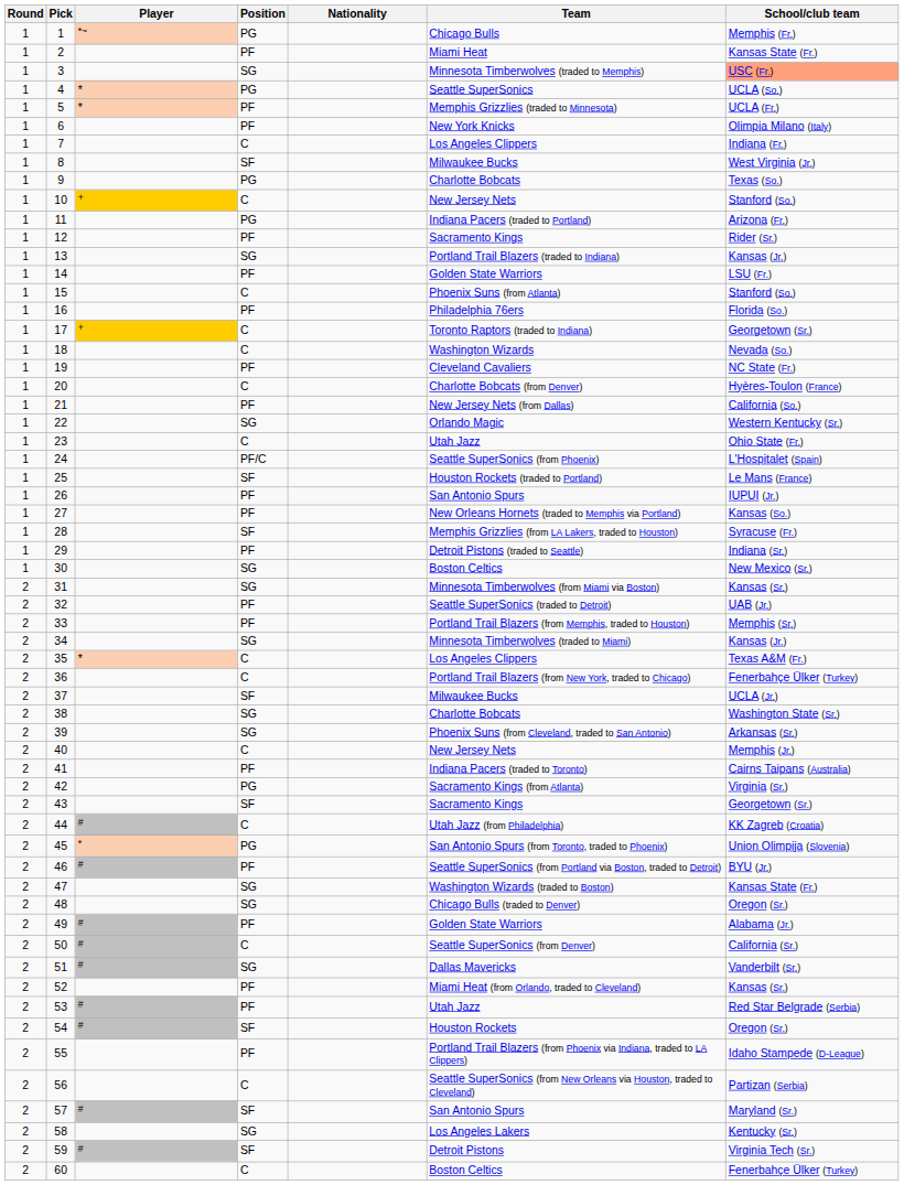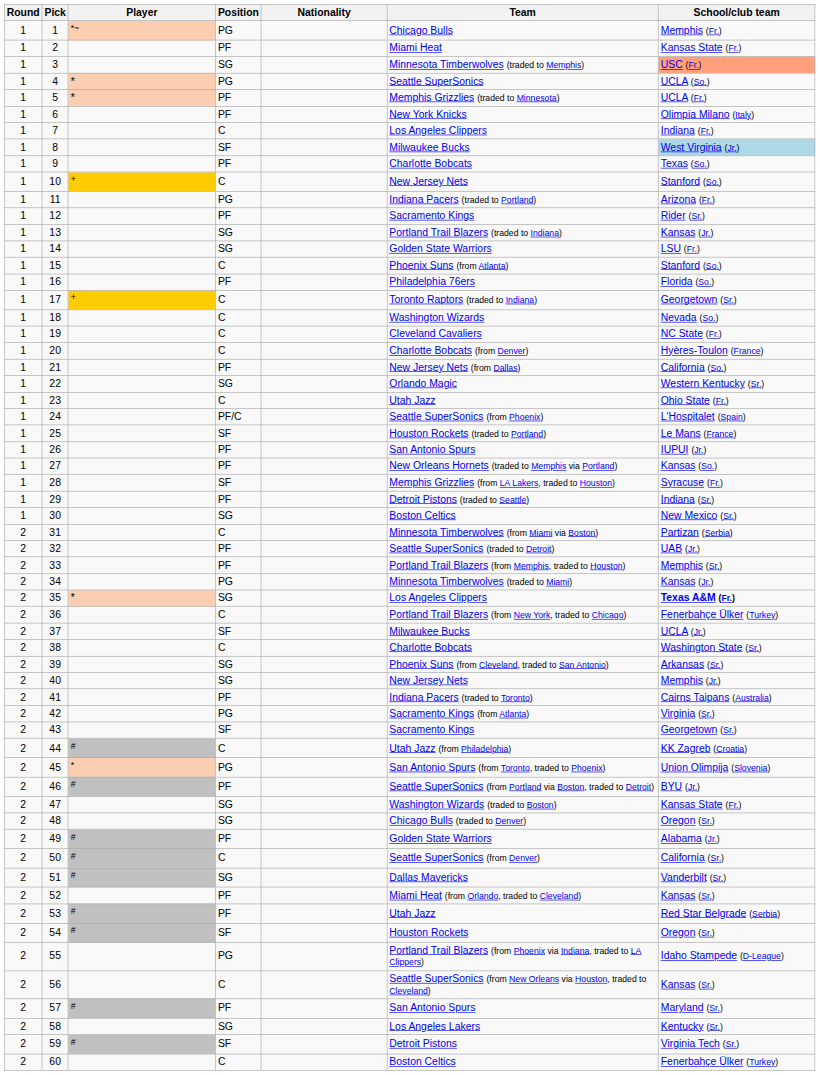 <table class="wikitable sortable sortable">
 <tr>
 <th width="1%">Round</th>
 <th width="1%">Pick</th>
 <th width="19%">Player</th>
 <th width="1%">Position</th>
 <th width="16%">Nationality</th>
 <th width="35%">Team</th>
 <th width="20%">School/club team</th>
 </tr>
 <tr>
 <td align=center>1</td>
 <td align=center>1</td>
 <td bgcolor="#FBCEB1"><sup>*~</sup></td>
 <td>PG</td>
 <td></td>
 <td><a href='#'>Chicago Bulls</a></td>
 <td><a href='#'>Memphis</a> <small>(<a href='#'>Fr.</a>)</small></td>
 </tr>
 <tr>
 <td align=center>1</td>
 <td align=center>2</td>
 <td></td>
 <td>PF</td>
 <td></td>
 <td><a href='#'>Miami Heat</a></td>
 <td><a href='#'>Kansas State</a> <small>(<a href='#'>Fr.</a>)</small></td>
 </tr>
 <tr>
 <td align=center>1</td>
 <td align=center>3</td>
 <td></td>
 <td>SG</td>
 <td></td>
 <td><a href='#'>Minnesota Timberwolves</a> <small>(traded to <a href='#'>Memphis</a>)</small></td>
 <td style="background: lightsalmon;"><a href='#'>USC</a> <small>(<a href='#'>Fr.</a>)</small></td>
 </tr>
 <tr>
 <td align=center>1</td>
 <td align=center>4</td>
 <td bgcolor="#FBCEB1">*</td>
 <td>PG</td>
 <td></td>
 <td><a href='#'>Seattle SuperSonics</a></td>
 <td><a href='#'>UCLA</a> <small>(<a href='#'>So.</a>)</small></td>
 </tr>
 <tr>
 <td align=center>1</td>
 <td align=center>5</td>
 <td bgcolor="#FBCEB1">*</td>
 <td>PF</td>
 <td></td>
 <td><a href='#'>Memphis Grizzlies</a> <small>(traded to <a href='#'>Minnesota</a>)</small></td>
 <td><a href='#'>UCLA</a> <small>(<a href='#'>Fr.</a>)</small></td>
 </tr>
 <tr>
 <td align=center>1</td>
 <td align=center>6</td>
 <td></td>
 <td>PF</td>
 <td></td>
 <td><a href='#'>New York Knicks</a></td>
 <td><a href='#'>Olimpia Milano</a> <small>(<a href='#'>Italy</a>)</small></td>
 </tr>
 <tr>
 <td align=center>1</td>
 <td align=center>7</td>
 <td></td>
 <td>C</td>
 <td></td>
 <td><a href='#'>Los Angeles Clippers</a></td>
 <td><a href='#'>Indiana</a> <small>(<a href='#'>Fr.</a>)</small></td>
 </tr>
 <tr>
 <td align=center>1</td>
 <td align=center>8</td>
 <td></td>
 <td>SF</td>
 <td></td>
 <td><a href='#'>Milwaukee Bucks</a></td>
-<td><a href='#'>West Virginia</a> <small>(<a href='#'>Jr.</a>)</small></td>
+<td style="background: lightblue;"><a href='#'>West Virginia</a> <small>(<a href='#'>Jr.</a>)</small></td>
 </tr>
 <tr>
 <td align=center>1</td>
 <td align=center>9</td>
 <td></td>
-<td>PG</td>
+<td>PF</td>
 <td></td>
 <td><a href='#'>Charlotte Bobcats</a></td>
 <td><a href='#'>Texas</a> <small>(<a href='#'>So.</a>)</small></td>
 </tr>
 <tr>
 <td align=center>1</td>
 <td align=center>10</td>
 <td bgcolor="#FFCC00"><sup>+</sup></td>
 <td>C</td>
 <td></td>
 <td><a href='#'>New Jersey Nets</a></td>
 <td><a href='#'>Stanford</a> <small>(<a href='#'>So.</a>)</small></td>
 </tr>
 <tr>
 <td align=center>1</td>
 <td align=center>11</td>
 <td></td>
 <td>PG</td>
 <td></td>
 <td><a href='#'>Indiana Pacers</a> <small>(traded to <a href='#'>Portland</a>)</small></td>
 <td><a href='#'>Arizona</a> <small>(<a href='#'>Fr.</a>)</small></td>
 </tr>
 <tr>
 <td align=center>1</td>
 <td align=center>12</td>
 <td></td>
 <td>PF</td>
 <td></td>
 <td><a href='#'>Sacramento Kings</a></td>
 <td><a href='#'>Rider</a> <small>(<a href='#'>Sr.</a>)</small></td>
 </tr>
 <tr>
 <td align=center>1</td>
 <td align=center>13</td>
 <td></td>
 <td>SG</td>
 <td></td>
 <td><a href='#'>Portland Trail Blazers</a> <small>(traded to <a href='#'>Indiana</a>)</small></td>
 <td><a href='#'>Kansas</a> <small>(<a href='#'>Jr.</a>)</small></td>
 </tr>
 <tr>
 <td align=center>1</td>
 <td align=center>14</td>
 <td></td>
-<td>PF</td>
+<td>SG</td>
 <td></td>
 <td><a href='#'>Golden State Warriors</a></td>
 <td><a href='#'>LSU</a> <small>(<a href='#'>Fr.</a>)</small></td>
 </tr>
 <tr>
 <td align=center>1</td>
 <td align=center>15</td>
 <td></td>
 <td>C</td>
 <td></td>
 <td><a href='#'>Phoenix Suns</a> <small>(from <a href='#'>Atlanta</a>)</small></td>
 <td><a href='#'>Stanford</a> <small>(<a href='#'>So.</a>)</small></td>
 </tr>
 <tr>
 <td align=center>1</td>
 <td align=center>16</td>
 <td></td>
 <td>PF</td>
 <td></td>
 <td><a href='#'>Philadelphia 76ers</a></td>
 <td><a href='#'>Florida</a> <small>(<a href='#'>So.</a>)</small></td>
 </tr>
 <tr>
 <td align=center>1</td>
 <td align=center>17</td>
 <td bgcolor="#FFCC00"><sup>+</sup></td>
 <td>C</td>
 <td></td>
 <td><a href='#'>Toronto Raptors</a> <small>(traded to <a href='#'>Indiana</a>)</small></td>
 <td><a href='#'>Georgetown</a> <small>(<a href='#'>Sr.</a>)</small></td>
 </tr>
 <tr>
 <td align=center>1</td>
 <td align=center>18</td>
 <td></td>
 <td>C</td>
 <td></td>
 <td><a href='#'>Washington Wizards</a></td>
 <td><a href='#'>Nevada</a> <small>(<a href='#'>So.</a>)</small></td>
 </tr>
 <tr>
 <td align=center>1</td>
 <td align=center>19</td>
 <td></td>
-<td>PF</td>
+<td>C</td>
 <td></td>
 <td><a href='#'>Cleveland Cavaliers</a></td>
 <td><a href='#'>NC State</a> <small>(<a href='#'>Fr.</a>)</small></td>
 </tr>
 <tr>
 <td align=center>1</td>
 <td align=center>20</td>
 <td></td>
 <td>C</td>
 <td></td>
 <td><a href='#'>Charlotte Bobcats</a> <small>(from <a href='#'>Denver</a>)</small></td>
 <td><a href='#'>Hyères-Toulon</a> <small>(<a href='#'>France</a>)</small></td>
 </tr>
 <tr>
 <td align=center>1</td>
 <td align=center>21</td>
 <td></td>
 <td>PF</td>
 <td></td>
 <td><a href='#'>New Jersey Nets</a> <small>(from <a href='#'>Dallas</a>)</small></td>
 <td><a href='#'>California</a> <small>(<a href='#'>So.</a>)</small></td>
 </tr>
 <tr>
 <td align=center>1</td>
 <td align=center>22</td>
 <td></td>
 <td>SG</td>
 <td></td>
 <td><a href='#'>Orlando Magic</a></td>
 <td><a href='#'>Western Kentucky</a> <small>(<a href='#'>Sr.</a>)</small></td>
 </tr>
 <tr>
 <td align=center>1</td>
 <td align=center>23</td>
 <td></td>
 <td>C</td>
 <td></td>
 <td><a href='#'>Utah Jazz</a></td>
 <td><a href='#'>Ohio State</a> <small>(<a href='#'>Fr.</a>)</small></td>
 </tr>
 <tr>
 <td align=center>1</td>
 <td align=center>24</td>
 <td></td>
 <td>PF/C</td>
 <td></td>
 <td><a href='#'>Seattle SuperSonics</a> <small>(from <a href='#'>Phoenix</a>)</small></td>
 <td><a href='#'>L'Hospitalet</a> <small>(<a href='#'>Spain</a>)</small></td>
 </tr>
 <tr>
 <td align=center>1</td>
 <td align=center>25</td>
 <td></td>
 <td>SF</td>
 <td></td>
 <td><a href='#'>Houston Rockets</a> <small>(traded to <a href='#'>Portland</a>)</small></td>
 <td><a href='#'>Le Mans</a> <small>(<a href='#'>France</a>)</small></td>
 </tr>
 <tr>
 <td align=center>1</td>
 <td align=center>26</td>
 <td></td>
 <td>PF</td>
 <td></td>
 <td><a href='#'>San Antonio Spurs</a></td>
 <td><a href='#'>IUPUI</a> <small>(<a href='#'>Jr.</a>)</small></td>
 </tr>
 <tr>
 <td align=center>1</td>
 <td align=center>27</td>
 <td></td>
 <td>PF</td>
 <td></td>
 <td><a href='#'>New Orleans Hornets</a> <small>(traded to <a href='#'>Memphis</a> via <a href='#'>Portland</a>)</small></td>
 <td><a href='#'>Kansas</a> <small>(<a href='#'>So.</a>)</small></td>
 </tr>
 <tr>
 <td align=center>1</td>
 <td align=center>28</td>
 <td></td>
 <td>SF</td>
 <td></td>
 <td><a href='#'>Memphis Grizzlies</a> <small>(from <a href='#'>LA Lakers</a></small><small>, traded to <a href='#'>Houston</a>)</small></td>
 <td><a href='#'>Syracuse</a> <small>(<a href='#'>Fr.</a>)</small></td>
 </tr>
 <tr>
 <td align=center>1</td>
 <td align=center>29</td>
 <td></td>
 <td>PF</td>
 <td></td>
 <td><a href='#'>Detroit Pistons</a> <small>(traded to <a href='#'>Seattle</a>)</small></td>
 <td><a href='#'>Indiana</a> <small>(<a href='#'>Sr.</a>)</small></td>
 </tr>
 <tr>
 <td align=center>1</td>
 <td align=center>30</td>
 <td></td>
 <td>SG</td>
 <td></td>
 <td><a href='#'>Boston Celtics</a></td>
 <td><a href='#'>New Mexico</a> <small>(<a href='#'>Sr.</a>)</small></td>
 </tr>
 <tr>
 <td align=center>2</td>
 <td align=center>31</td>
 <td></td>
-<td>SG</td>
+<td>C</td>
 <td></td>
 <td><a href='#'>Minnesota Timberwolves</a> <small>(from <a href='#'>Miami</a> via <a href='#'>Boston</a>)</small></td>
-<td><a href='#'>Kansas</a> <small>(<a href='#'>Sr.</a>)</small></td>
+<td><a href='#'>Partizan</a> <small>(<a href='#'>Serbia</a>)</small></td>
 </tr>
 <tr>
 <td align=center>2</td>
 <td align=center>32</td>
 <td></td>
 <td>PF</td>
 <td></td>
 <td><a href='#'>Seattle SuperSonics</a> <small>(traded to <a href='#'>Detroit</a>)</small></td>
 <td><a href='#'>UAB</a> <small>(<a href='#'>Jr.</a>)</small></td>
 </tr>
 <tr>
 <td align=center>2</td>
 <td align=center>33</td>
 <td></td>
 <td>PF</td>
 <td></td>
 <td><a href='#'>Portland Trail Blazers</a> <small>(from <a href='#'>Memphis</a></small><small>, traded to <a href='#'>Houston</a>)</small></td>
 <td><a href='#'>Memphis</a> <small>(<a href='#'>Sr.</a>)</small></td>
 </tr>
 <tr>
 <td align=center>2</td>
 <td align=center>34</td>
 <td></td>
-<td>SG</td>
+<td>PG</td>
 <td></td>
 <td><a href='#'>Minnesota Timberwolves</a> <small>(traded to <a href='#'>Miami</a>)</small></td>
 <td><a href='#'>Kansas</a> <small>(<a href='#'>Jr.</a>)</small></td>
 </tr>
 <tr>
 <td align=center>2</td>
 <td align=center>35</td>
 <td bgcolor="#FBCEB1">*</td>
-<td>C</td>
+<td>SG</td>
 <td></td>
 <td><a href='#'>Los Angeles Clippers</a></td>
-<td><a href='#'>Texas A&M</a> <small>(<a href='#'>Fr.</a>)</small></td>
+<td><strong><a href='#'>Texas A&M</a> <small>(<a href='#'>Fr.</a>)</small></strong></td>
 </tr>
 <tr>
 <td align=center>2</td>
 <td align=center>36</td>
 <td></td>
 <td>C</td>
 <td></td>
 <td><a href='#'>Portland Trail Blazers</a> <small>(from <a href='#'>New York</a></small><small>, traded to <a href='#'>Chicago</a>)</small></td>
 <td><a href='#'>Fenerbahçe Ülker</a> <small>(<a href='#'>Turkey</a>)</small></td>
 </tr>
 <tr>
 <td align=center>2</td>
 <td align=center>37</td>
 <td></td>
 <td>SF</td>
 <td></td>
 <td><a href='#'>Milwaukee Bucks</a></td>
 <td><a href='#'>UCLA</a> <small>(<a href='#'>Jr.</a>)</small></td>
 </tr>
 <tr>
 <td align=center>2</td>
 <td align=center>38</td>
 <td></td>
-<td>SG</td>
+<td>C</td>
 <td></td>
 <td><a href='#'>Charlotte Bobcats</a></td>
 <td><a href='#'>Washington State</a> <small>(<a href='#'>Sr.</a>)</small></td>
 </tr>
 <tr>
 <td align=center>2</td>
 <td align=center>39</td>
 <td></td>
 <td>SG</td>
 <td></td>
 <td><a href='#'>Phoenix Suns</a> <small>(from <a href='#'>Cleveland</a></small><small>, traded to <a href='#'>San Antonio</a>)</small></td>
 <td><a href='#'>Arkansas</a> <small>(<a href='#'>Sr.</a>)</small></td>
 </tr>
 <tr>
 <td align=center>2</td>
 <td align=center>40</td>
 <td></td>
-<td>C</td>
+<td>SG</td>
 <td></td>
 <td><a href='#'>New Jersey Nets</a></td>
 <td><a href='#'>Memphis</a> <small>(<a href='#'>Jr.</a>)</small></td>
 </tr>
 <tr>
 <td align=center>2</td>
 <td align=center>41</td>
 <td></td>
 <td>PF</td>
 <td></td>
 <td><a href='#'>Indiana Pacers</a> <small>(traded to <a href='#'>Toronto</a>)</small></td>
 <td><a href='#'>Cairns Taipans</a> <small>(<a href='#'>Australia</a>)</small></td>
 </tr>
 <tr>
 <td align=center>2</td>
 <td align=center>42</td>
 <td></td>
 <td>PG</td>
 <td></td>
 <td><a href='#'>Sacramento Kings</a> <small>(from <a href='#'>Atlanta</a>)</small></td>
 <td><a href='#'>Virginia</a> <small>(<a href='#'>Sr.</a>)</small></td>
 </tr>
 <tr>
 <td align=center>2</td>
 <td align=center>43</td>
 <td></td>
 <td>SF</td>
 <td></td>
 <td><a href='#'>Sacramento Kings</a></td>
 <td><a href='#'>Georgetown</a> <small>(<a href='#'>Sr.</a>)</small></td>
 </tr>
 <tr>
 <td align=center>2</td>
 <td align=center>44</td>
 <td bgcolor="#C0C0C0"><sup>#</sup></td>
 <td>C</td>
 <td></td>
 <td><a href='#'>Utah Jazz</a> <small>(from <a href='#'>Philadelphia</a>)</small></td>
 <td><a href='#'>KK Zagreb</a> <small>(<a href='#'>Croatia</a>)</small></td>
 </tr>
 <tr>
 <td align=center>2</td>
 <td align=center>45</td>
 <td bgcolor="#FBCEB1"><sup>*</sup></td>
 <td>PG</td>
 <td></td>
 <td><a href='#'>San Antonio Spurs</a> <small>(from <a href='#'>Toronto</a></small><small>, traded to <a href='#'>Phoenix</a>)</small></td>
 <td><a href='#'>Union Olimpija</a> <small>(<a href='#'>Slovenia</a>)</small></td>
 </tr>
 <tr>
 <td align=center>2</td>
 <td align=center>46</td>
 <td bgcolor="#C0C0C0"><sup>#</sup></td>
 <td>PF</td>
 <td></td>
 <td><a href='#'>Seattle SuperSonics</a> <small>(from <a href='#'>Portland</a> via <a href='#'>Boston</a></small><small>, traded to <a href='#'>Detroit</a>)</small></td>
 <td><a href='#'>BYU</a> <small>(<a href='#'>Jr.</a>)</small></td>
 </tr>
 <tr>
 <td align=center>2</td>
 <td align=center>47</td>
 <td></td>
 <td>SG</td>
 <td></td>
 <td><a href='#'>Washington Wizards</a> <small>(traded to <a href='#'>Boston</a>)</small></td>
 <td><a href='#'>Kansas State</a> <small>(<a href='#'>Fr.</a>)</small></td>
 </tr>
 <tr>
 <td align=center>2</td>
 <td align=center>48</td>
 <td></td>
 <td>SG</td>
 <td></td>
 <td><a href='#'>Chicago Bulls</a> <small> (traded to <a href='#'>Denver</a>)</small></td>
 <td><a href='#'>Oregon</a> <small>(<a href='#'>Sr.</a>)</small></td>
 </tr>
 <tr>
 <td align=center>2</td>
 <td align=center>49</td>
 <td bgcolor="#C0C0C0"><sup>#</sup></td>
 <td>PF</td>
 <td></td>
 <td><a href='#'>Golden State Warriors</a></td>
 <td><a href='#'>Alabama</a> <small>(<a href='#'>Jr.</a>)</small></td>
 </tr>
 <tr>
 <td align=center>2</td>
 <td align=center>50</td>
 <td bgcolor="#C0C0C0"><sup>#</sup></td>
 <td>C</td>
 <td></td>
 <td><a href='#'>Seattle SuperSonics</a> <small>(from <a href='#'>Denver</a>)</small></td>
 <td><a href='#'>California</a> <small>(<a href='#'>Sr.</a>)</small></td>
 </tr>
 <tr>
 <td align=center>2</td>
 <td align=center>51</td>
 <td bgcolor="#C0C0C0"><sup>#</sup></td>
 <td>SG</td>
 <td></td>
 <td><a href='#'>Dallas Mavericks</a></td>
 <td><a href='#'>Vanderbilt</a> <small>(<a href='#'>Sr.</a>)</small></td>
 </tr>
 <tr>
 <td align=center>2</td>
 <td align=center>52</td>
 <td></td>
 <td>PF</td>
 <td></td>
 <td><a href='#'>Miami Heat</a> <small>(from <a href='#'>Orlando</a></small><small>, traded to <a href='#'>Cleveland</a>)</small></td>
 <td><a href='#'>Kansas</a> <small>(<a href='#'>Sr.</a>)</small></td>
 </tr>
 <tr>
 <td align=center>2</td>
 <td align=center>53</td>
 <td bgcolor="#C0C0C0"><sup>#</sup></td>
 <td>PF</td>
 <td></td>
 <td><a href='#'>Utah Jazz</a></td>
 <td><a href='#'>Red Star Belgrade</a> <small>(<a href='#'>Serbia</a>)</small></td>
 </tr>
 <tr>
 <td align=center>2</td>
 <td align=center>54</td>
 <td bgcolor="#C0C0C0"><sup>#</sup></td>
 <td>SF</td>
 <td></td>
 <td><a href='#'>Houston Rockets</a></td>
 <td><a href='#'>Oregon</a> <small>(<a href='#'>Sr.</a>)</small></td>
 </tr>
 <tr>
 <td align=center>2</td>
 <td align=center>55</td>
 <td></td>
-<td>PF</td>
+<td>PG</td>
 <td></td>
 <td><a href='#'>Portland Trail Blazers</a> <small>(from <a href='#'>Phoenix</a> via <a href='#'>Indiana</a></small><small>, traded to <a href='#'>LA Clippers</a>)</small></td>
 <td><a href='#'>Idaho Stampede</a> <small>(<a href='#'>D-League</a>)</small></td>
 </tr>
 <tr>
 <td align=center>2</td>
 <td align=center>56</td>
 <td></td>
 <td>C</td>
 <td></td>
 <td><a href='#'>Seattle SuperSonics</a> <small>(from <a href='#'>New Orleans</a> via <a href='#'>Houston</a></small><small>, traded to <a href='#'>Cleveland</a>)</small></td>
-<td><a href='#'>Partizan</a> <small>(<a href='#'>Serbia</a>)</small></td>
+<td><a href='#'>Kansas</a> <small>(<a href='#'>Sr.</a>)</small></td>
 </tr>
 <tr>
 <td align=center>2</td>
 <td align=center>57</td>
 <td bgcolor="#C0C0C0"><sup>#</sup></td>
-<td>SF</td>
+<td>PF</td>
 <td></td>
 <td><a href='#'>San Antonio Spurs</a></td>
 <td><a href='#'>Maryland</a> <small>(<a href='#'>Sr.</a>)</small></td>
 </tr>
 <tr>
 <td align=center>2</td>
 <td align=center>58</td>
 <td></td>
 <td>SG</td>
 <td></td>
 <td><a href='#'>Los Angeles Lakers</a></td>
 <td><a href='#'>Kentucky</a> <small>(<a href='#'>Sr.</a>)</small></td>
 </tr>
 <tr>
 <td align=center>2</td>
 <td align=center>59</td>
 <td bgcolor="#C0C0C0"><sup>#</sup></td>
 <td>SF</td>
 <td></td>
 <td><a href='#'>Detroit Pistons</a></td>
 <td><a href='#'>Virginia Tech</a> <small>(<a href='#'>Sr.</a>)</small></td>
 </tr>
 <tr>
 <td align=center>2</td>
 <td align=center>60</td>
 <td></td>
 <td>C</td>
 <td></td>
 <td><a href='#'>Boston Celtics</a></td>
 <td><a href='#'>Fenerbahçe Ülker</a> <small>(<a href='#'>Turkey</a>)</small></td>
 </tr>
 </table>
